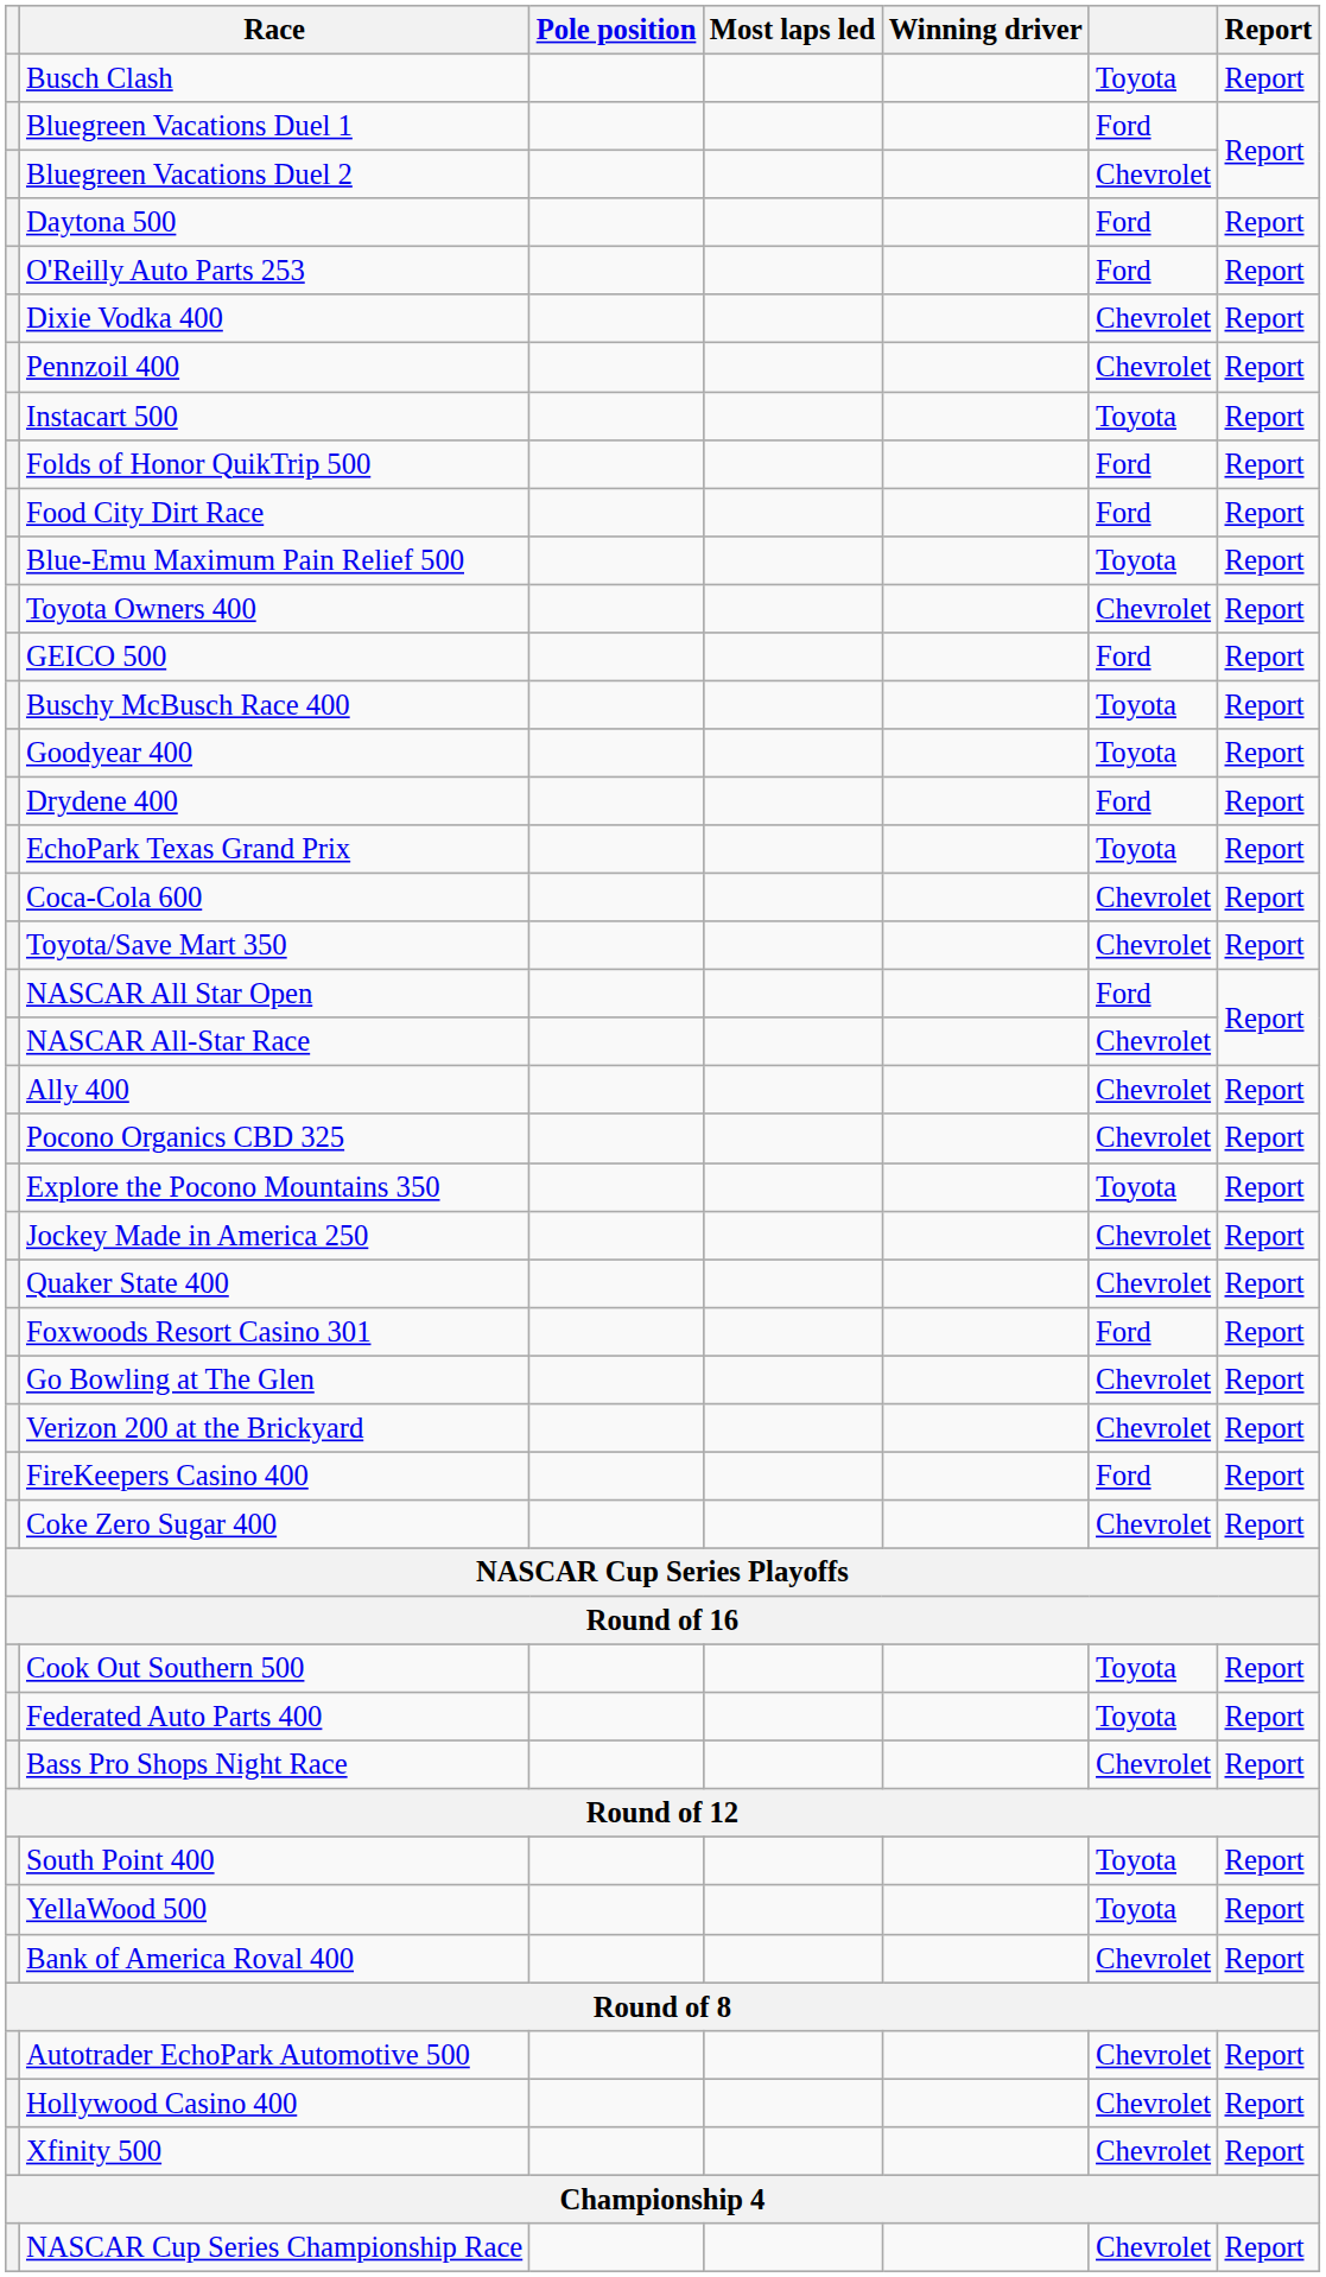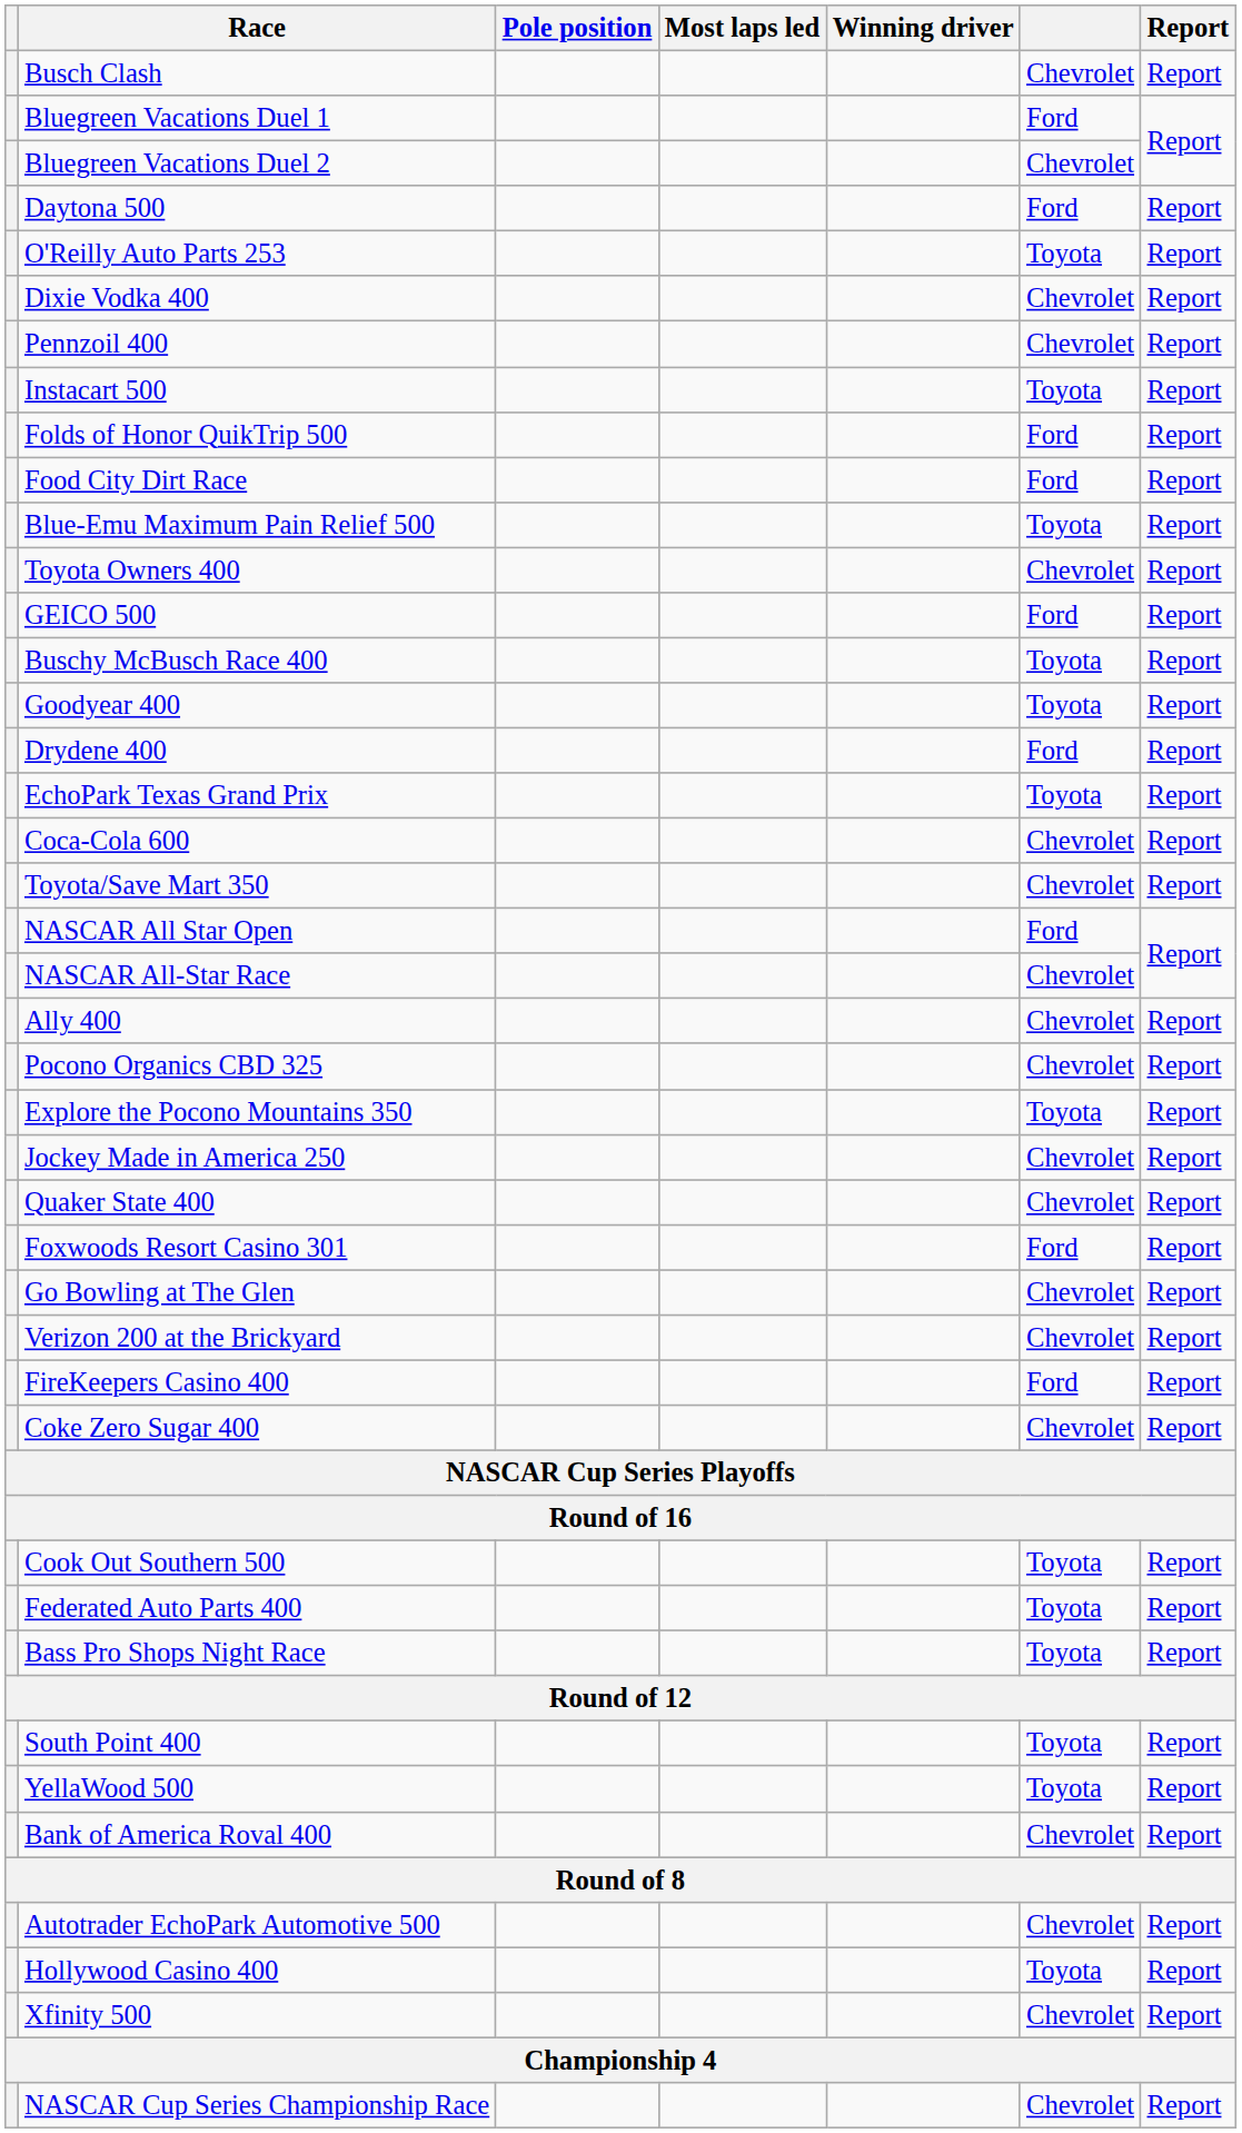 <table class="wikitable" style="font-size:95%">
 <tr>
 <th></th>
 <th>Race</th>
 <th><a href='#'>Pole position</a></th>
 <th>Most laps led</th>
 <th>Winning driver</th>
 <th></th>
 <th class="unsortable">Report</th>
 </tr>
 <tr>
 <th></th>
 <td><a href='#'>Busch Clash</a></td>
 <td></td>
 <td></td>
 <td></td>
-<td><a href='#'>Toyota</a></td>
+<td><a href='#'>Chevrolet</a></td>
 <td><a href='#'>Report</a></td>
 </tr>
 <tr>
 <th></th>
 <td><a href='#'>Bluegreen Vacations Duel 1</a></td>
 <td></td>
 <td></td>
 <td></td>
 <td><a href='#'>Ford</a></td>
 <td rowspan="2"><a href='#'>Report</a></td>
 </tr>
 <tr>
 <th></th>
 <td><a href='#'>Bluegreen Vacations Duel 2</a></td>
 <td></td>
 <td></td>
 <td></td>
 <td><a href='#'>Chevrolet</a></td>
 </tr>
 <tr>
 <th></th>
 <td><a href='#'>Daytona 500</a></td>
 <td></td>
 <td></td>
 <td></td>
 <td><a href='#'>Ford</a></td>
 <td><a href='#'>Report</a></td>
 </tr>
 <tr>
 <th></th>
 <td><a href='#'>O'Reilly Auto Parts 253</a></td>
 <td></td>
 <td></td>
 <td></td>
-<td><a href='#'>Ford</a></td>
+<td><a href='#'>Toyota</a></td>
 <td><a href='#'>Report</a></td>
 </tr>
 <tr>
 <th></th>
 <td><a href='#'>Dixie Vodka 400</a></td>
 <td></td>
 <td></td>
 <td></td>
 <td><a href='#'>Chevrolet</a></td>
 <td><a href='#'>Report</a></td>
 </tr>
 <tr>
 <th></th>
 <td><a href='#'>Pennzoil 400</a></td>
 <td></td>
 <td></td>
 <td></td>
 <td><a href='#'>Chevrolet</a></td>
 <td><a href='#'>Report</a></td>
 </tr>
 <tr>
 <th></th>
 <td><a href='#'>Instacart 500</a></td>
 <td></td>
 <td></td>
 <td></td>
 <td><a href='#'>Toyota</a></td>
 <td><a href='#'>Report</a></td>
 </tr>
 <tr>
 <th></th>
 <td><a href='#'>Folds of Honor QuikTrip 500</a></td>
 <td></td>
 <td></td>
 <td></td>
 <td><a href='#'>Ford</a></td>
 <td><a href='#'>Report</a></td>
 </tr>
 <tr>
 <th></th>
 <td><a href='#'>Food City Dirt Race</a></td>
 <td></td>
 <td></td>
 <td></td>
 <td><a href='#'>Ford</a></td>
 <td><a href='#'>Report</a></td>
 </tr>
 <tr>
 <th></th>
 <td><a href='#'>Blue-Emu Maximum Pain Relief 500</a></td>
 <td></td>
 <td></td>
 <td></td>
 <td><a href='#'>Toyota</a></td>
 <td><a href='#'>Report</a></td>
 </tr>
 <tr>
 <th></th>
 <td><a href='#'>Toyota Owners 400</a></td>
 <td></td>
 <td></td>
 <td></td>
 <td><a href='#'>Chevrolet</a></td>
 <td><a href='#'>Report</a></td>
 </tr>
 <tr>
 <th></th>
 <td><a href='#'>GEICO 500</a></td>
 <td></td>
 <td></td>
 <td></td>
 <td><a href='#'>Ford</a></td>
 <td><a href='#'>Report</a></td>
 </tr>
 <tr>
 <th></th>
 <td><a href='#'>Buschy McBusch Race 400</a></td>
 <td></td>
 <td></td>
 <td></td>
 <td><a href='#'>Toyota</a></td>
 <td><a href='#'>Report</a></td>
 </tr>
 <tr>
 <th></th>
 <td><a href='#'>Goodyear 400</a></td>
 <td></td>
 <td></td>
 <td></td>
 <td><a href='#'>Toyota</a></td>
 <td><a href='#'>Report</a></td>
 </tr>
 <tr>
 <th></th>
 <td><a href='#'>Drydene 400</a></td>
 <td></td>
 <td></td>
 <td></td>
 <td><a href='#'>Ford</a></td>
 <td><a href='#'>Report</a></td>
 </tr>
 <tr>
 <th></th>
 <td><a href='#'>EchoPark Texas Grand Prix</a></td>
 <td></td>
 <td></td>
 <td></td>
 <td><a href='#'>Toyota</a></td>
 <td><a href='#'>Report</a></td>
 </tr>
 <tr>
 <th></th>
 <td><a href='#'>Coca-Cola 600</a></td>
 <td></td>
 <td></td>
 <td></td>
 <td><a href='#'>Chevrolet</a></td>
 <td><a href='#'>Report</a></td>
 </tr>
 <tr>
 <th></th>
 <td><a href='#'>Toyota/Save Mart 350</a></td>
 <td></td>
 <td></td>
 <td></td>
 <td><a href='#'>Chevrolet</a></td>
 <td><a href='#'>Report</a></td>
 </tr>
 <tr>
 <th></th>
 <td><a href='#'>NASCAR All Star Open</a></td>
 <td></td>
 <td></td>
 <td></td>
 <td><a href='#'>Ford</a></td>
 <td rowspan="2"><a href='#'>Report</a></td>
 </tr>
 <tr>
 <th></th>
 <td><a href='#'>NASCAR All-Star Race</a></td>
 <td></td>
 <td></td>
 <td></td>
 <td><a href='#'>Chevrolet</a></td>
 </tr>
 <tr>
 <th></th>
 <td><a href='#'>Ally 400</a></td>
 <td></td>
 <td></td>
 <td></td>
 <td><a href='#'>Chevrolet</a></td>
 <td><a href='#'>Report</a></td>
 </tr>
 <tr>
 <th></th>
 <td><a href='#'>Pocono Organics CBD 325</a></td>
 <td></td>
 <td></td>
 <td></td>
 <td><a href='#'>Chevrolet</a></td>
 <td><a href='#'>Report</a></td>
 </tr>
 <tr>
 <th></th>
 <td><a href='#'>Explore the Pocono Mountains 350</a></td>
 <td></td>
 <td></td>
 <td></td>
 <td><a href='#'>Toyota</a></td>
 <td><a href='#'>Report</a></td>
 </tr>
 <tr>
 <th></th>
 <td><a href='#'>Jockey Made in America 250</a></td>
 <td></td>
 <td></td>
 <td></td>
 <td><a href='#'>Chevrolet</a></td>
 <td><a href='#'>Report</a></td>
 </tr>
 <tr>
 <th></th>
 <td><a href='#'>Quaker State 400</a></td>
 <td></td>
 <td></td>
 <td></td>
 <td><a href='#'>Chevrolet</a></td>
 <td><a href='#'>Report</a></td>
 </tr>
 <tr>
 <th></th>
 <td><a href='#'>Foxwoods Resort Casino 301</a></td>
 <td></td>
 <td></td>
 <td></td>
 <td><a href='#'>Ford</a></td>
 <td><a href='#'>Report</a></td>
 </tr>
 <tr>
 <th></th>
 <td><a href='#'>Go Bowling at The Glen</a></td>
 <td></td>
 <td></td>
 <td></td>
 <td><a href='#'>Chevrolet</a></td>
 <td><a href='#'>Report</a></td>
 </tr>
 <tr>
 <th></th>
 <td><a href='#'>Verizon 200 at the Brickyard</a></td>
 <td></td>
 <td></td>
 <td></td>
 <td><a href='#'>Chevrolet</a></td>
 <td><a href='#'>Report</a></td>
 </tr>
 <tr>
 <th></th>
 <td><a href='#'>FireKeepers Casino 400</a></td>
 <td></td>
 <td></td>
 <td></td>
 <td><a href='#'>Ford</a></td>
 <td><a href='#'>Report</a></td>
 </tr>
 <tr>
 <th></th>
 <td><a href='#'>Coke Zero Sugar 400</a></td>
 <td></td>
 <td></td>
 <td></td>
 <td><a href='#'>Chevrolet</a></td>
 <td><a href='#'>Report</a></td>
 </tr>
 <tr>
 <th colspan="7">NASCAR Cup Series Playoffs</th>
 </tr>
 <tr>
 <th colspan="7">Round of 16</th>
 </tr>
 <tr>
 <th></th>
 <td><a href='#'>Cook Out Southern 500</a></td>
 <td></td>
 <td></td>
 <td></td>
 <td><a href='#'>Toyota</a></td>
 <td><a href='#'>Report</a></td>
 </tr>
 <tr>
 <th></th>
 <td><a href='#'>Federated Auto Parts 400</a></td>
 <td></td>
 <td></td>
 <td></td>
 <td><a href='#'>Toyota</a></td>
 <td><a href='#'>Report</a></td>
 </tr>
 <tr>
 <th></th>
 <td><a href='#'>Bass Pro Shops Night Race</a></td>
 <td></td>
 <td></td>
 <td></td>
-<td><a href='#'>Chevrolet</a></td>
+<td><a href='#'>Toyota</a></td>
 <td><a href='#'>Report</a></td>
 </tr>
 <tr>
 <th colspan="7">Round of 12</th>
 </tr>
 <tr>
 <th></th>
 <td><a href='#'>South Point 400</a></td>
 <td></td>
 <td></td>
 <td></td>
 <td><a href='#'>Toyota</a></td>
 <td><a href='#'>Report</a></td>
 </tr>
 <tr>
 <th></th>
 <td><a href='#'>YellaWood 500</a></td>
 <td></td>
 <td></td>
 <td></td>
 <td><a href='#'>Toyota</a></td>
 <td><a href='#'>Report</a></td>
 </tr>
 <tr>
 <th></th>
 <td><a href='#'>Bank of America Roval 400</a></td>
 <td></td>
 <td></td>
 <td></td>
 <td><a href='#'>Chevrolet</a></td>
 <td><a href='#'>Report</a></td>
 </tr>
 <tr>
 <th colspan="7">Round of 8</th>
 </tr>
 <tr>
 <th></th>
 <td><a href='#'>Autotrader EchoPark Automotive 500</a></td>
 <td></td>
 <td></td>
 <td></td>
 <td><a href='#'>Chevrolet</a></td>
 <td><a href='#'>Report</a></td>
 </tr>
 <tr>
 <th></th>
 <td><a href='#'>Hollywood Casino 400</a></td>
 <td></td>
 <td></td>
 <td></td>
-<td><a href='#'>Chevrolet</a></td>
+<td><a href='#'>Toyota</a></td>
 <td><a href='#'>Report</a></td>
 </tr>
 <tr>
 <th></th>
 <td><a href='#'>Xfinity 500</a></td>
 <td></td>
 <td></td>
 <td></td>
 <td><a href='#'>Chevrolet</a></td>
 <td><a href='#'>Report</a></td>
 </tr>
 <tr>
 <th colspan="7">Championship 4</th>
 </tr>
 <tr>
 <th></th>
 <td><a href='#'>NASCAR Cup Series Championship Race</a></td>
 <td></td>
 <td></td>
 <td></td>
 <td><a href='#'>Chevrolet</a></td>
 <td><a href='#'>Report</a></td>
 </tr>
 </table>
